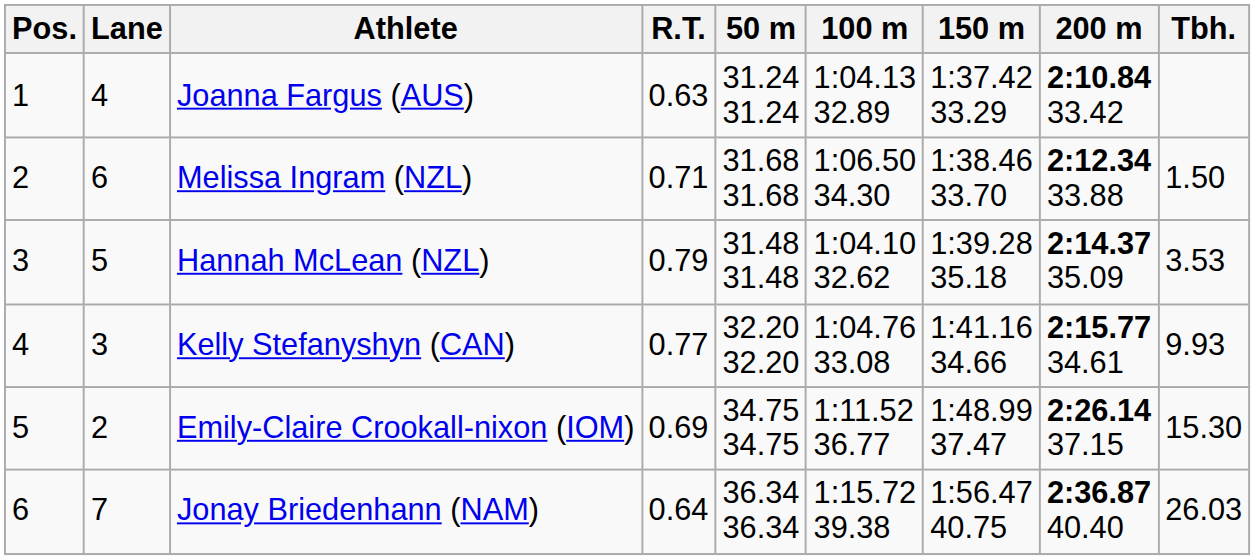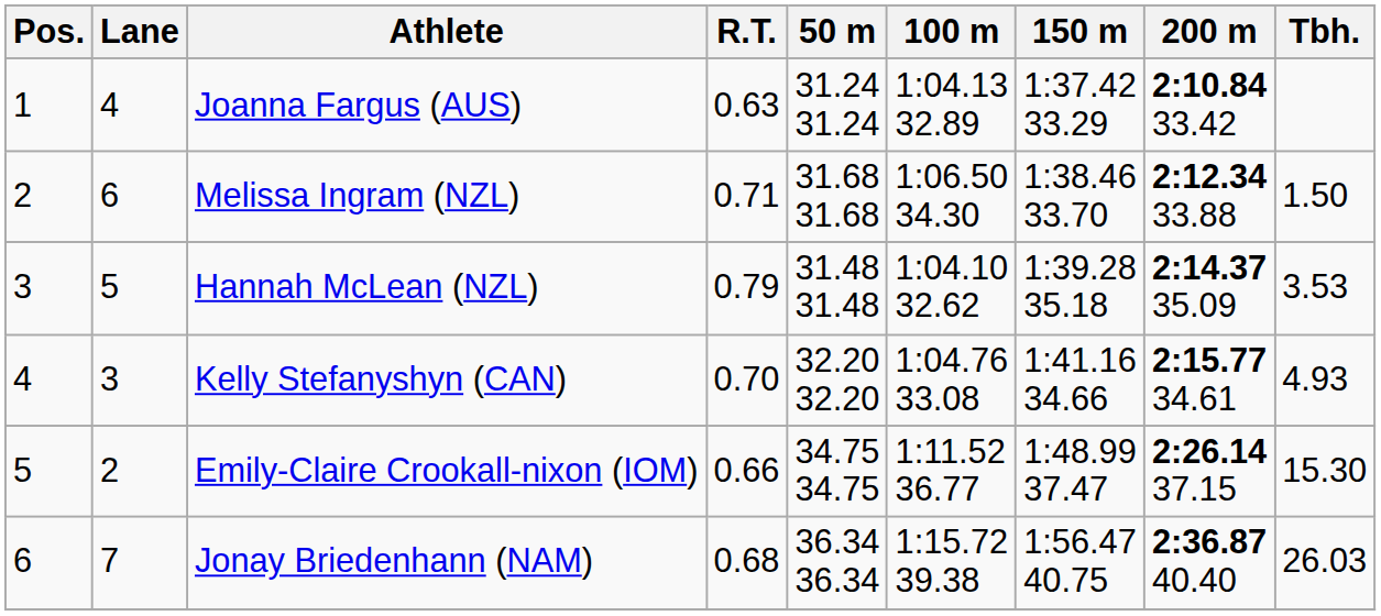 <table class="wikitable">
 <tr>
 <th>Pos.</th>
 <th>Lane</th>
 <th>Athlete</th>
 <th>R.T.</th>
 <th>50 m</th>
 <th>100 m</th>
 <th>150 m</th>
 <th>200 m</th>
 <th>Tbh.</th>
 </tr>
 <tr>
 <td>1</td>
 <td>4</td>
 <td> <a href='#'>Joanna Fargus</a> (<a href='#'>AUS</a>)</td>
 <td>0.63</td>
 <td>31.24<br>31.24</td>
 <td>1:04.13<br>32.89</td>
 <td>1:37.42<br>33.29</td>
 <td><strong>2:10.84</strong><br>33.42</td>
 <td> </td>
 </tr>
 <tr>
 <td>2</td>
 <td>6</td>
 <td> <a href='#'>Melissa Ingram</a> (<a href='#'>NZL</a>)</td>
 <td>0.71</td>
 <td>31.68<br>31.68</td>
 <td>1:06.50<br>34.30</td>
 <td>1:38.46<br>33.70</td>
 <td><strong>2:12.34</strong><br>33.88</td>
 <td>1.50</td>
 </tr>
 <tr>
 <td>3</td>
 <td>5</td>
 <td> <a href='#'>Hannah McLean</a> (<a href='#'>NZL</a>)</td>
 <td>0.79</td>
 <td>31.48<br>31.48</td>
 <td>1:04.10<br>32.62</td>
 <td>1:39.28<br>35.18</td>
 <td><strong>2:14.37</strong><br>35.09</td>
 <td>3.53</td>
 </tr>
 <tr>
 <td>4</td>
 <td>3</td>
 <td> <a href='#'>Kelly Stefanyshyn</a> (<a href='#'>CAN</a>)</td>
-<td>0.77</td>
+<td>0.70</td>
 <td>32.20<br>32.20</td>
 <td>1:04.76<br>33.08</td>
 <td>1:41.16<br>34.66</td>
 <td><strong>2:15.77</strong><br>34.61</td>
-<td>9.93</td>
+<td>4.93</td>
 </tr>
 <tr>
 <td>5</td>
 <td>2</td>
 <td> <a href='#'>Emily-Claire Crookall-nixon</a> (<a href='#'>IOM</a>)</td>
-<td>0.69</td>
+<td>0.66</td>
 <td>34.75<br>34.75</td>
 <td>1:11.52<br>36.77</td>
 <td>1:48.99<br>37.47</td>
 <td><strong>2:26.14</strong><br>37.15</td>
 <td>15.30</td>
 </tr>
 <tr>
 <td>6</td>
 <td>7</td>
 <td> <a href='#'>Jonay Briedenhann</a> (<a href='#'>NAM</a>)</td>
-<td>0.64</td>
+<td>0.68</td>
 <td>36.34<br>36.34</td>
 <td>1:15.72<br>39.38</td>
 <td>1:56.47<br>40.75</td>
 <td><strong>2:36.87</strong><br>40.40</td>
 <td>26.03</td>
 </tr>
 <tr>
 </tr>
 </table>
